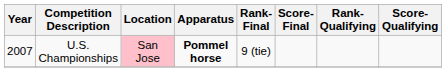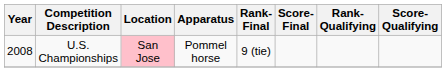 <table class="wikitable" style="text-align:center">
 <tr>
 <th>Year</th>
 <th>Competition Description</th>
 <th>Location</th>
 <th>Apparatus</th>
 <th>Rank-Final</th>
 <th>Score-Final</th>
 <th>Rank-Qualifying</th>
 <th>Score-Qualifying</th>
 </tr>
 <tr>
-<td rowspan="1">2007</td>
+<td rowspan="1">2008</td>
 <td>U.S. Championships</td>
 <td style="background: pink;">San Jose</td>
-<td><strong>Pommel horse</strong></td>
+<td>Pommel horse</td>
 <td>9 (tie)</td>
 <td></td>
 <td></td>
 <td></td>
 </tr>
 <tr>
 </tr>
 </table>
